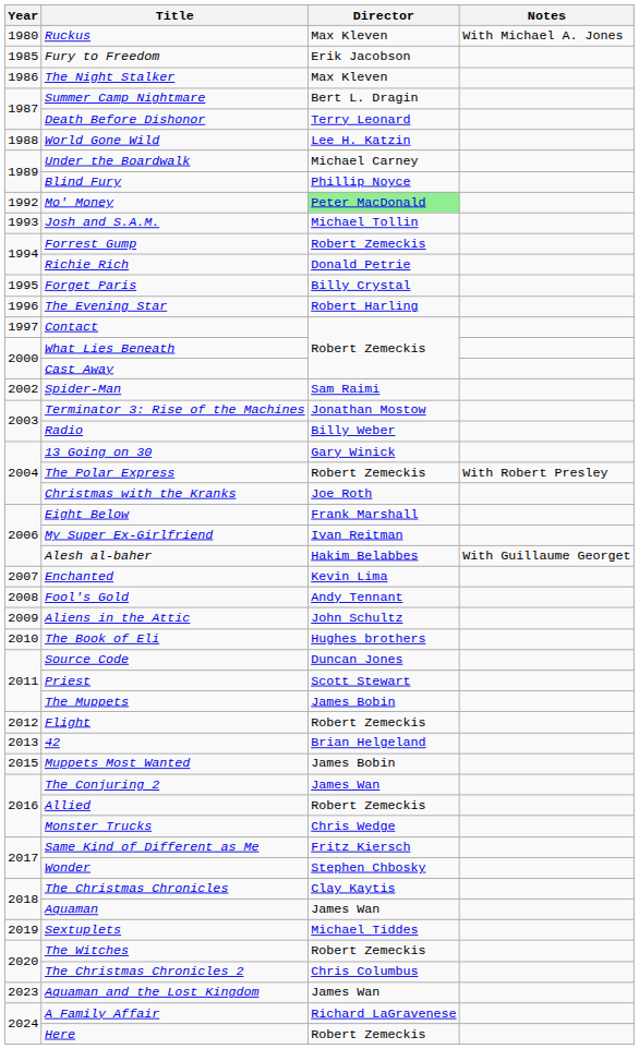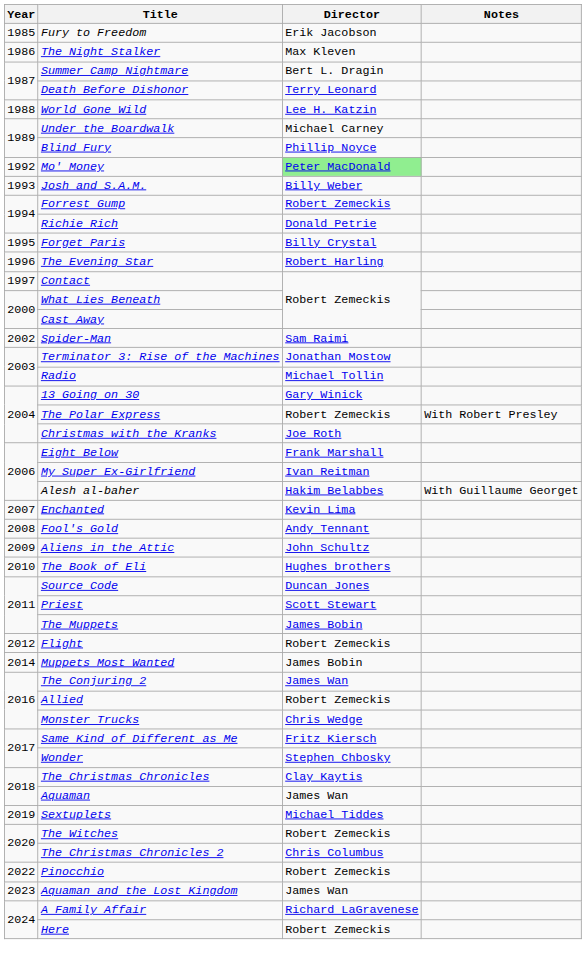 <table class="wikitable">
 <tr>
 <th>Year</th>
 <th>Title</th>
 <th>Director</th>
 <th>Notes</th>
-</tr>
-<tr>
-<td>1980</td>
-<td><em><a href='#'>Ruckus</a></em></td>
-<td>Max Kleven</td>
-<td>With Michael A. Jones</td>
 </tr>
 <tr>
 <td>1985</td>
 <td><em>Fury to Freedom</em></td>
 <td>Erik Jacobson</td>
 <td></td>
 </tr>
 <tr>
 <td>1986</td>
 <td><em><a href='#'>The Night Stalker</a></em></td>
 <td>Max Kleven</td>
 <td></td>
 </tr>
 <tr>
 <td rowspan=2>1987</td>
 <td><em><a href='#'>Summer Camp Nightmare</a></em></td>
 <td>Bert L. Dragin</td>
 <td></td>
 </tr>
 <tr>
 <td><em><a href='#'>Death Before Dishonor</a></em></td>
 <td><a href='#'>Terry Leonard</a></td>
 <td></td>
 </tr>
 <tr>
 <td>1988</td>
 <td><em><a href='#'>World Gone Wild</a></em></td>
 <td><a href='#'>Lee H. Katzin</a></td>
 <td></td>
 </tr>
 <tr>
 <td rowspan=2>1989</td>
 <td><em><a href='#'>Under the Boardwalk</a></em></td>
 <td>Michael Carney</td>
 <td></td>
 </tr>
 <tr>
 <td><em><a href='#'>Blind Fury</a></em></td>
 <td><a href='#'>Phillip Noyce</a></td>
 <td></td>
 </tr>
 <tr>
 <td>1992</td>
 <td><em><a href='#'>Mo' Money</a></em></td>
 <td style="background: lightgreen;"><a href='#'>Peter MacDonald</a></td>
 <td></td>
 </tr>
 <tr>
 <td>1993</td>
 <td><em><a href='#'>Josh and S.A.M.</a></em></td>
-<td><a href='#'>Michael Tollin</a></td>
+<td><a href='#'>Billy Weber</a></td>
 <td></td>
 </tr>
 <tr>
 <td rowspan=2>1994</td>
 <td><em><a href='#'>Forrest Gump</a></em></td>
 <td><a href='#'>Robert Zemeckis</a></td>
 <td></td>
 </tr>
 <tr>
 <td><em><a href='#'>Richie Rich</a></em></td>
 <td><a href='#'>Donald Petrie</a></td>
 <td></td>
 </tr>
 <tr>
 <td>1995</td>
 <td><em><a href='#'>Forget Paris</a></em></td>
 <td><a href='#'>Billy Crystal</a></td>
 <td></td>
 </tr>
 <tr>
 <td>1996</td>
 <td><em><a href='#'>The Evening Star</a></em></td>
 <td><a href='#'>Robert Harling</a></td>
 <td></td>
 </tr>
 <tr>
 <td>1997</td>
 <td><em><a href='#'>Contact</a></em></td>
 <td rowspan=3>Robert Zemeckis</td>
 <td></td>
 </tr>
 <tr>
 <td rowspan=2>2000</td>
 <td><em><a href='#'>What Lies Beneath</a></em></td>
 <td></td>
 </tr>
 <tr>
 <td><em><a href='#'>Cast Away</a></em></td>
 <td></td>
 </tr>
 <tr>
 <td>2002</td>
 <td><em><a href='#'>Spider-Man</a></em></td>
 <td><a href='#'>Sam Raimi</a></td>
 <td></td>
 </tr>
 <tr>
 <td rowspan=2>2003</td>
 <td><em><a href='#'>Terminator 3: Rise of the Machines</a></em></td>
 <td><a href='#'>Jonathan Mostow</a></td>
 <td></td>
 </tr>
 <tr>
 <td><em><a href='#'>Radio</a></em></td>
-<td><a href='#'>Billy Weber</a></td>
+<td><a href='#'>Michael Tollin</a></td>
 <td></td>
 </tr>
 <tr>
 <td rowspan=3>2004</td>
 <td><em><a href='#'>13 Going on 30</a></em></td>
 <td><a href='#'>Gary Winick</a></td>
 <td></td>
 </tr>
 <tr>
 <td><em><a href='#'>The Polar Express</a></em></td>
 <td>Robert Zemeckis</td>
 <td>With Robert Presley</td>
 </tr>
 <tr>
 <td><em><a href='#'>Christmas with the Kranks</a></em></td>
 <td><a href='#'>Joe Roth</a></td>
 <td></td>
 </tr>
 <tr>
 <td rowspan=3>2006</td>
 <td><em><a href='#'>Eight Below</a></em></td>
 <td><a href='#'>Frank Marshall</a></td>
 <td></td>
 </tr>
 <tr>
 <td><em><a href='#'>My Super Ex-Girlfriend</a></em></td>
 <td><a href='#'>Ivan Reitman</a></td>
 <td></td>
 </tr>
 <tr>
 <td><em>Alesh al-baher</em></td>
 <td><a href='#'>Hakim Belabbes</a></td>
 <td>With Guillaume Georget</td>
 </tr>
 <tr>
 <td>2007</td>
 <td><em><a href='#'>Enchanted</a></em></td>
 <td><a href='#'>Kevin Lima</a></td>
 <td></td>
 </tr>
 <tr>
 <td>2008</td>
 <td><em><a href='#'>Fool's Gold</a></em></td>
 <td><a href='#'>Andy Tennant</a></td>
 <td></td>
 </tr>
 <tr>
 <td>2009</td>
 <td><em><a href='#'>Aliens in the Attic</a></em></td>
 <td><a href='#'>John Schultz</a></td>
 <td></td>
 </tr>
 <tr>
 <td>2010</td>
 <td><em><a href='#'>The Book of Eli</a></em></td>
 <td><a href='#'>Hughes brothers</a></td>
 <td></td>
 </tr>
 <tr>
 <td rowspan=3>2011</td>
 <td><em><a href='#'>Source Code</a></em></td>
 <td><a href='#'>Duncan Jones</a></td>
 <td></td>
 </tr>
 <tr>
 <td><em><a href='#'>Priest</a></em></td>
 <td><a href='#'>Scott Stewart</a></td>
 <td></td>
 </tr>
 <tr>
 <td><em><a href='#'>The Muppets</a></em></td>
 <td><a href='#'>James Bobin</a></td>
 <td></td>
 </tr>
 <tr>
 <td>2012</td>
 <td><em><a href='#'>Flight</a></em></td>
 <td>Robert Zemeckis</td>
 <td></td>
 </tr>
 <tr>
-<td>2013</td>
-<td><em><a href='#'>42</a></em></td>
-<td><a href='#'>Brian Helgeland</a></td>
-<td></td>
-</tr>
-<tr>
-<td>2015</td>
+<td>2014</td>
 <td><em><a href='#'>Muppets Most Wanted</a></em></td>
 <td>James Bobin</td>
 <td></td>
 </tr>
 <tr>
 <td rowspan=3>2016</td>
 <td><em><a href='#'>The Conjuring 2</a></em></td>
 <td><a href='#'>James Wan</a></td>
 <td></td>
 </tr>
 <tr>
 <td><em><a href='#'>Allied</a></em></td>
 <td>Robert Zemeckis</td>
 <td></td>
 </tr>
 <tr>
 <td><em><a href='#'>Monster Trucks</a></em></td>
 <td><a href='#'>Chris Wedge</a></td>
 <td></td>
 </tr>
 <tr>
 <td rowspan=2>2017</td>
 <td><em><a href='#'>Same Kind of Different as Me</a></em></td>
 <td><a href='#'>Fritz Kiersch</a></td>
 <td></td>
 </tr>
 <tr>
 <td><em><a href='#'>Wonder</a></em></td>
 <td><a href='#'>Stephen Chbosky</a></td>
 <td></td>
 </tr>
 <tr>
 <td rowspan=2>2018</td>
 <td><em><a href='#'>The Christmas Chronicles</a></em></td>
 <td><a href='#'>Clay Kaytis</a></td>
 <td></td>
 </tr>
 <tr>
 <td><em><a href='#'>Aquaman</a></em></td>
 <td>James Wan</td>
 <td></td>
 </tr>
 <tr>
 <td>2019</td>
 <td><em><a href='#'>Sextuplets</a></em></td>
 <td><a href='#'>Michael Tiddes</a></td>
 <td></td>
 </tr>
 <tr>
 <td rowspan=2>2020</td>
 <td><em><a href='#'>The Witches</a></em></td>
 <td>Robert Zemeckis</td>
 <td></td>
 </tr>
 <tr>
 <td><em><a href='#'>The Christmas Chronicles 2</a></em></td>
 <td><a href='#'>Chris Columbus</a></td>
 <td></td>
 </tr>
 <tr>
+<td>2022</td>
+<td><em><a href='#'>Pinocchio</a></em></td>
+<td>Robert Zemeckis</td>
+<td></td>
+</tr>
+<tr>
 <td>2023</td>
 <td><em><a href='#'>Aquaman and the Lost Kingdom</a></em></td>
 <td>James Wan</td>
 <td></td>
 </tr>
 <tr>
 <td rowspan=2>2024</td>
 <td><em><a href='#'>A Family Affair</a></em></td>
 <td><a href='#'>Richard LaGravenese</a></td>
 <td></td>
 </tr>
 <tr>
 <td><em><a href='#'>Here</a></em></td>
 <td>Robert Zemeckis</td>
 <td></td>
 </tr>
 </table>
